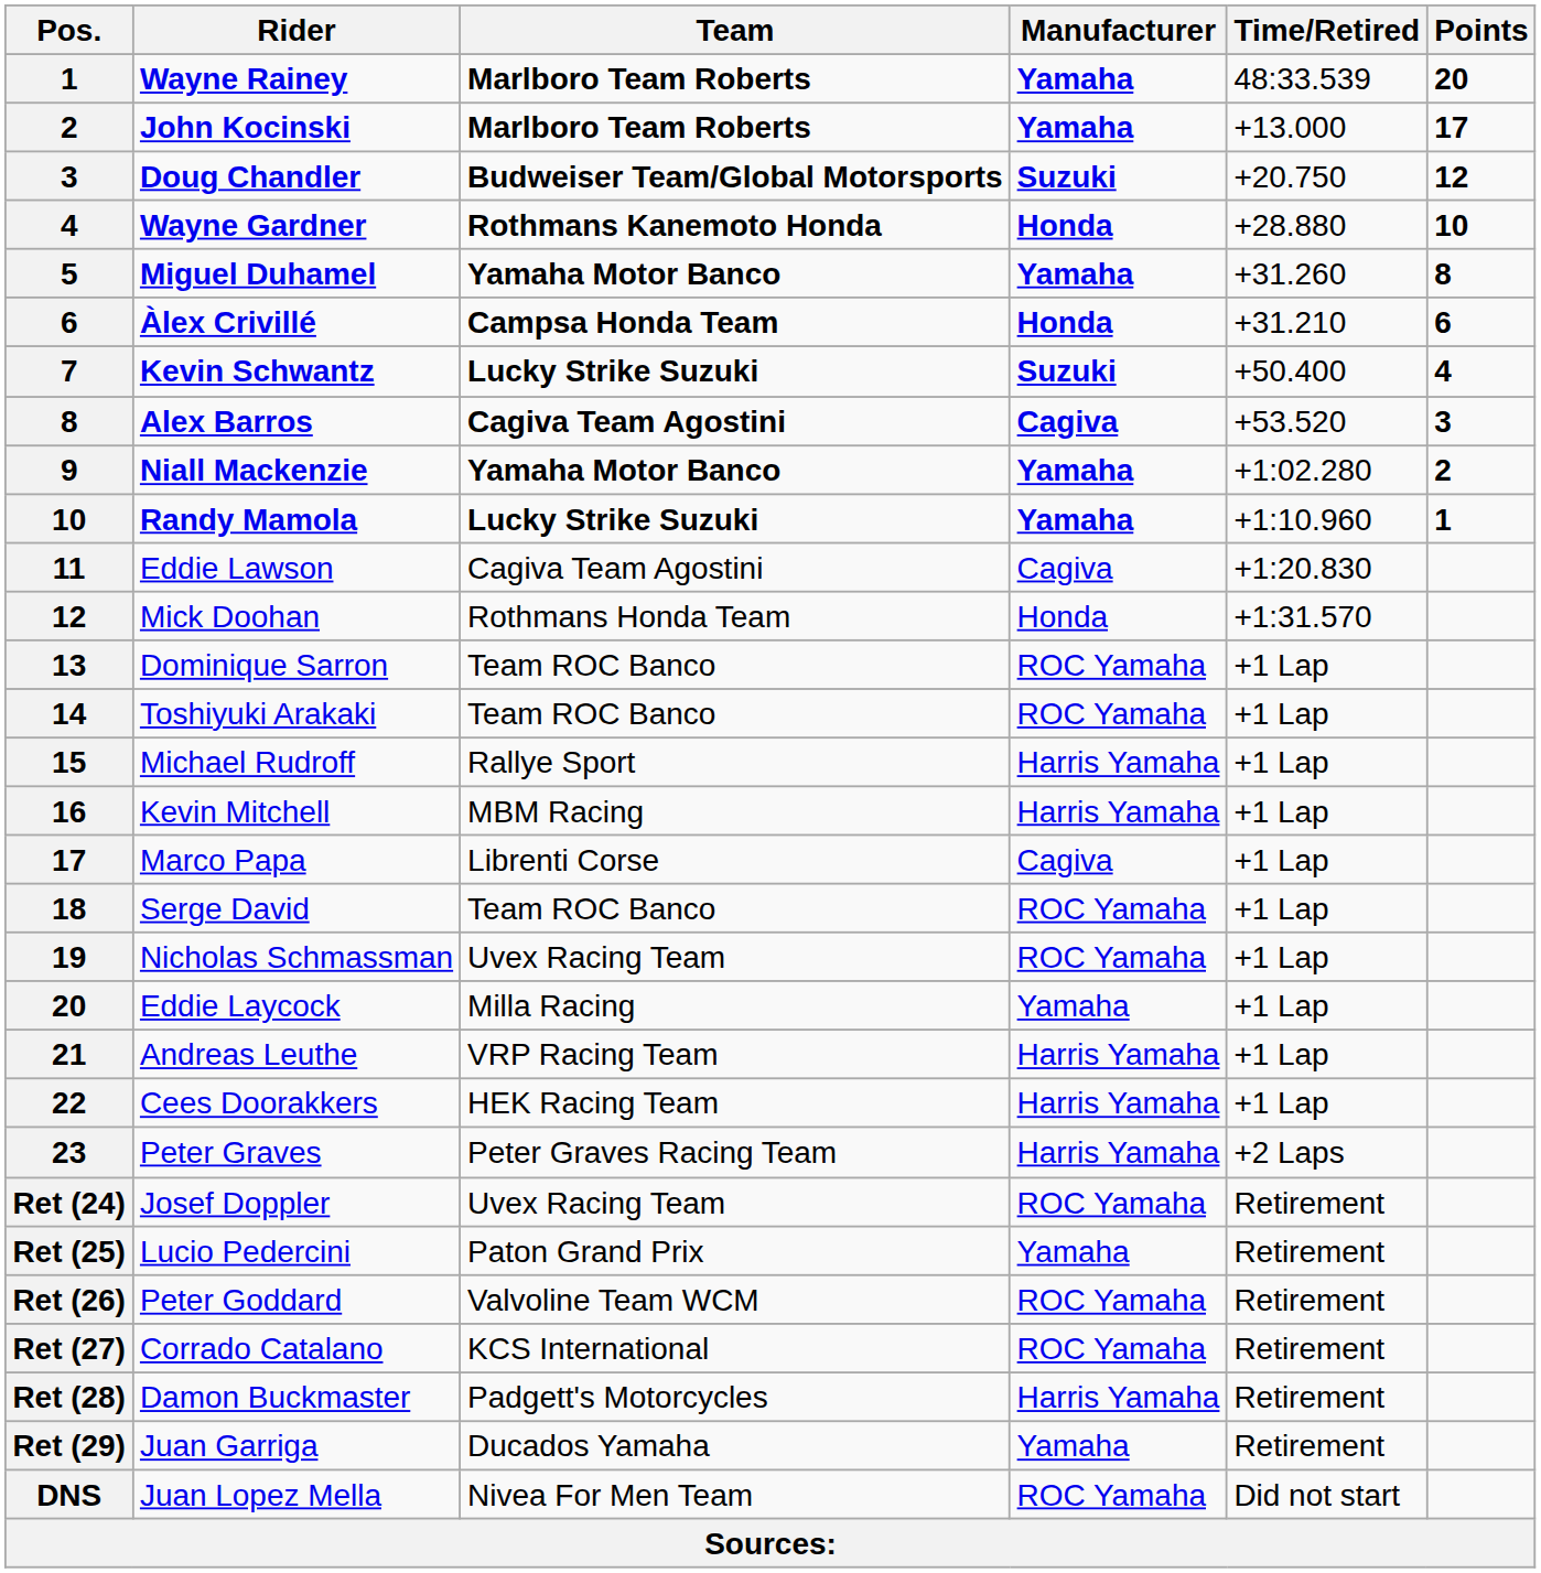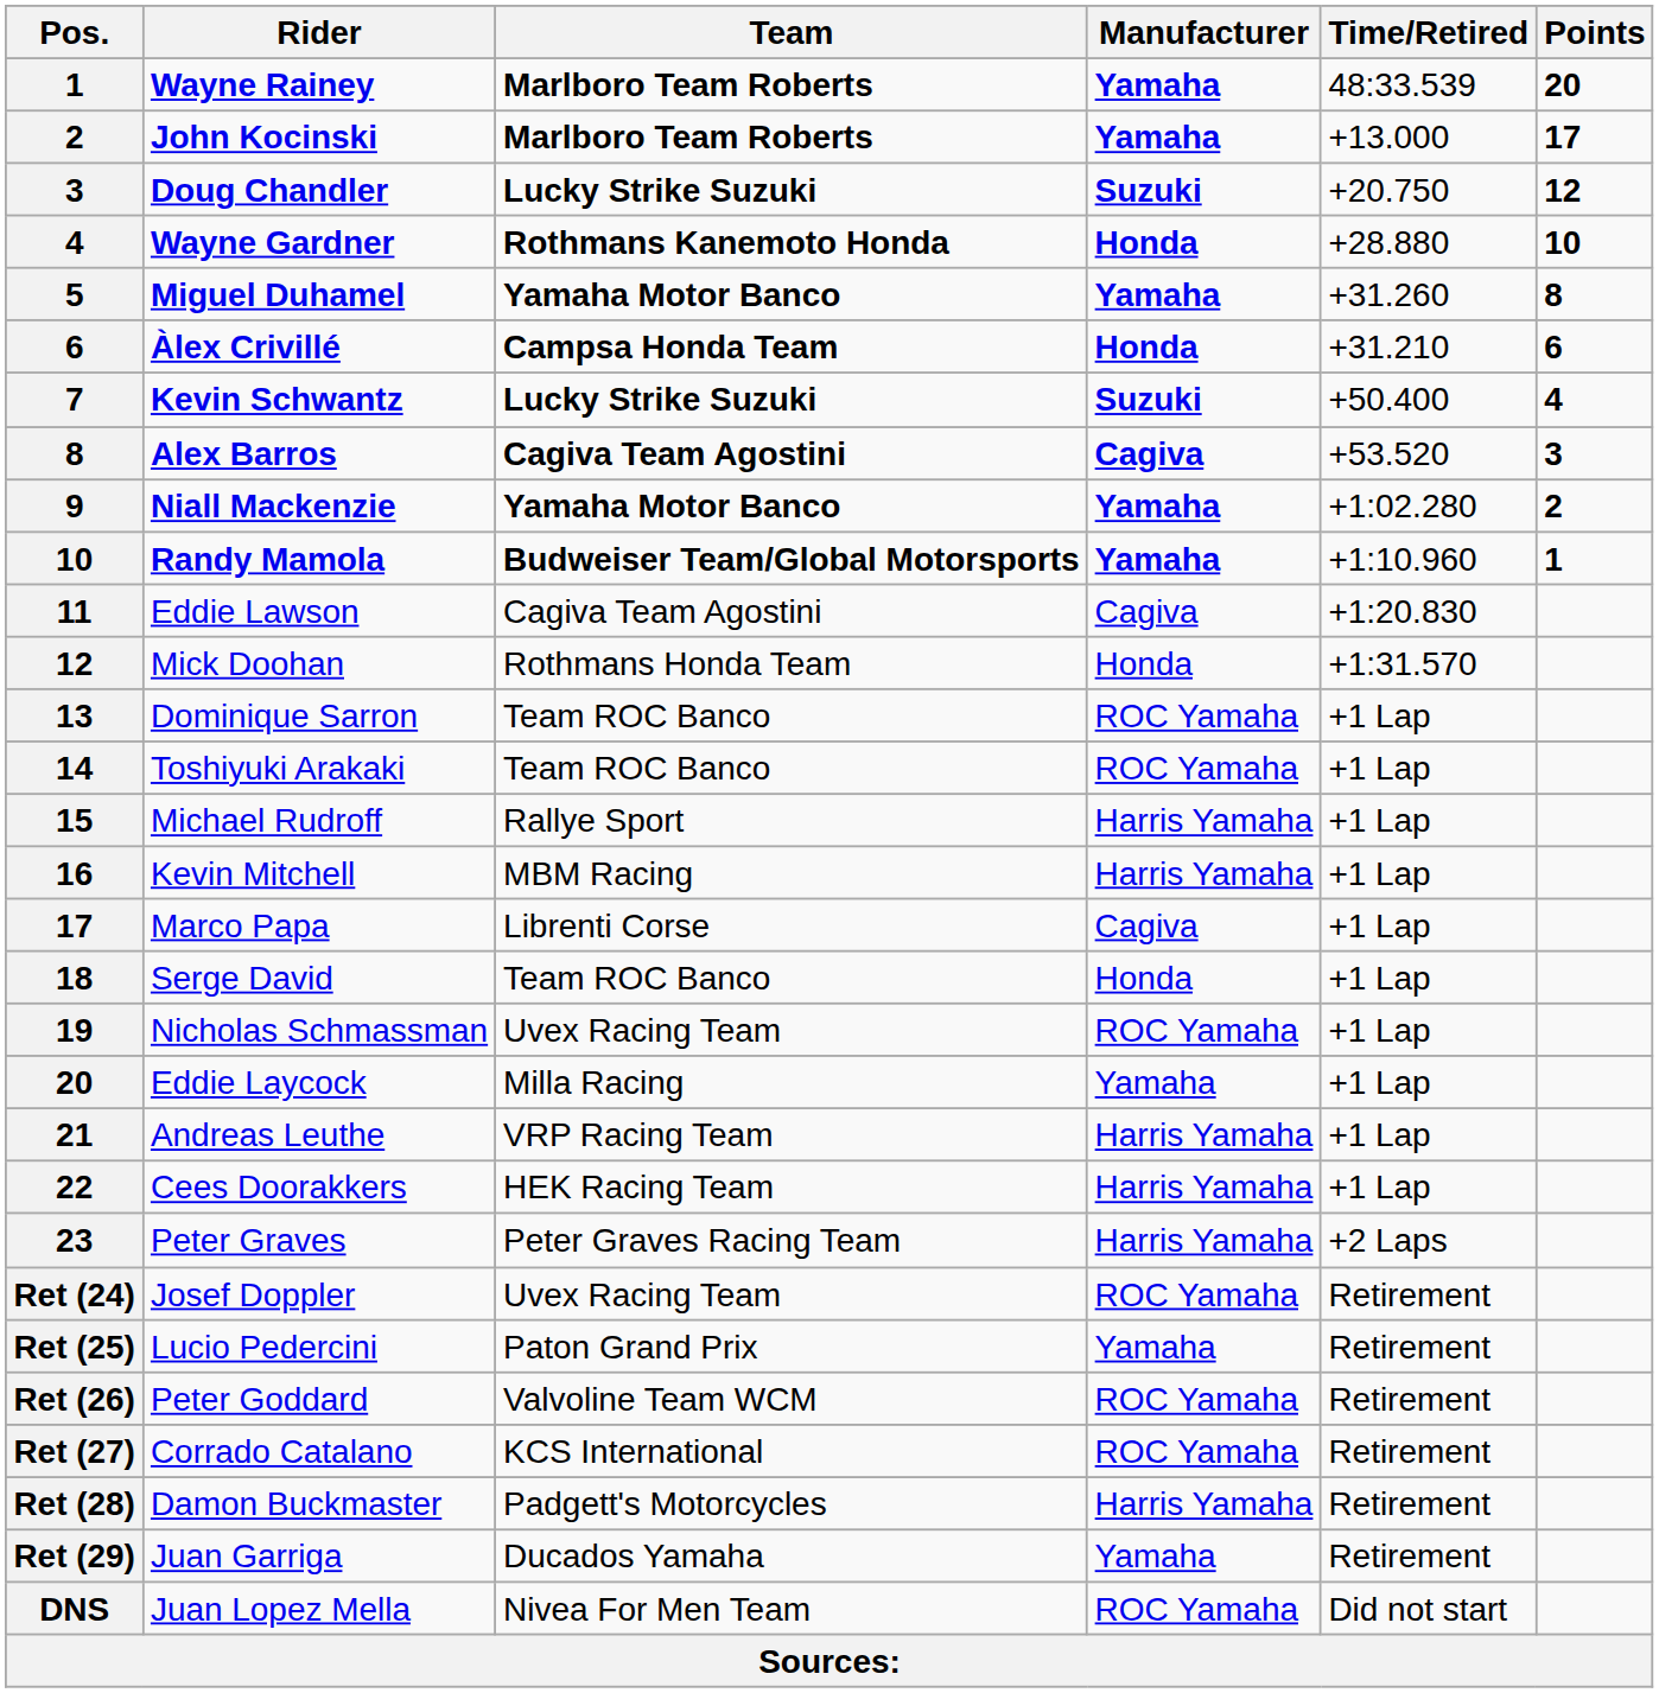 <table class="wikitable" style="font-size: 95%;">
 <tr>
 <th>Pos.</th>
 <th>Rider</th>
 <th>Team</th>
 <th>Manufacturer</th>
 <th>Time/Retired</th>
 <th>Points</th>
 </tr>
 <tr>
 <th>1</th>
 <td> <strong><a href='#'>Wayne Rainey</a></strong></td>
 <td><strong>Marlboro Team Roberts</strong></td>
 <td><strong><a href='#'>Yamaha</a></strong></td>
 <td>48:33.539</td>
 <td><strong>20</strong></td>
 </tr>
 <tr>
 <th>2</th>
 <td> <strong><a href='#'>John Kocinski</a></strong></td>
 <td><strong>Marlboro Team Roberts</strong></td>
 <td><strong><a href='#'>Yamaha</a></strong></td>
 <td>+13.000</td>
 <td><strong>17</strong></td>
 </tr>
 <tr>
 <th>3</th>
 <td> <strong><a href='#'>Doug Chandler</a></strong></td>
-<td><strong>Budweiser Team/Global Motorsports</strong></td>
+<td><strong>Lucky Strike Suzuki</strong></td>
 <td><strong><a href='#'>Suzuki</a></strong></td>
 <td>+20.750</td>
 <td><strong>12</strong></td>
 </tr>
 <tr>
 <th>4</th>
 <td> <strong><a href='#'>Wayne Gardner</a></strong></td>
 <td><strong>Rothmans Kanemoto Honda</strong></td>
 <td><strong><a href='#'>Honda</a></strong></td>
 <td>+28.880</td>
 <td><strong>10</strong></td>
 </tr>
 <tr>
 <th>5</th>
 <td> <strong><a href='#'>Miguel Duhamel</a></strong></td>
 <td><strong>Yamaha Motor Banco</strong></td>
 <td><strong><a href='#'>Yamaha</a></strong></td>
 <td>+31.260</td>
 <td><strong>8</strong></td>
 </tr>
 <tr>
 <th>6</th>
 <td> <strong><a href='#'>Àlex Crivillé</a></strong></td>
 <td><strong>Campsa Honda Team</strong></td>
 <td><strong><a href='#'>Honda</a></strong></td>
 <td>+31.210</td>
 <td><strong>6</strong></td>
 </tr>
 <tr>
 <th>7</th>
 <td> <strong><a href='#'>Kevin Schwantz</a></strong></td>
 <td><strong>Lucky Strike Suzuki</strong></td>
 <td><strong><a href='#'>Suzuki</a></strong></td>
 <td>+50.400</td>
 <td><strong>4</strong></td>
 </tr>
 <tr>
 <th>8</th>
 <td> <strong><a href='#'>Alex Barros</a></strong></td>
 <td><strong>Cagiva Team Agostini</strong></td>
 <td><strong><a href='#'>Cagiva</a></strong></td>
 <td>+53.520</td>
 <td><strong>3</strong></td>
 </tr>
 <tr>
 <th>9</th>
 <td> <strong><a href='#'>Niall Mackenzie</a></strong></td>
 <td><strong>Yamaha Motor Banco</strong></td>
 <td><strong><a href='#'>Yamaha</a></strong></td>
 <td>+1:02.280</td>
 <td><strong>2</strong></td>
 </tr>
 <tr>
 <th>10</th>
 <td> <strong><a href='#'>Randy Mamola</a></strong></td>
-<td><strong>Lucky Strike Suzuki</strong></td>
+<td><strong>Budweiser Team/Global Motorsports</strong></td>
 <td><strong><a href='#'>Yamaha</a></strong></td>
 <td>+1:10.960</td>
 <td><strong>1</strong></td>
 </tr>
 <tr>
 <th>11</th>
 <td> <a href='#'>Eddie Lawson</a></td>
 <td>Cagiva Team Agostini</td>
 <td><a href='#'>Cagiva</a></td>
 <td>+1:20.830</td>
 <td></td>
 </tr>
 <tr>
 <th>12</th>
 <td> <a href='#'>Mick Doohan</a></td>
 <td>Rothmans Honda Team</td>
 <td><a href='#'>Honda</a></td>
 <td>+1:31.570</td>
 <td></td>
 </tr>
 <tr>
 <th>13</th>
 <td> <a href='#'>Dominique Sarron</a></td>
 <td>Team ROC Banco</td>
 <td><a href='#'>ROC Yamaha</a></td>
 <td>+1 Lap</td>
 <td></td>
 </tr>
 <tr>
 <th>14</th>
 <td> <a href='#'>Toshiyuki Arakaki</a></td>
 <td>Team ROC Banco</td>
 <td><a href='#'>ROC Yamaha</a></td>
 <td>+1 Lap</td>
 <td></td>
 </tr>
 <tr>
 <th>15</th>
 <td> <a href='#'>Michael Rudroff</a></td>
 <td>Rallye Sport</td>
 <td><a href='#'>Harris Yamaha</a></td>
 <td>+1 Lap</td>
 <td></td>
 </tr>
 <tr>
 <th>16</th>
 <td> <a href='#'>Kevin Mitchell</a></td>
 <td>MBM Racing</td>
 <td><a href='#'>Harris Yamaha</a></td>
 <td>+1 Lap</td>
 <td></td>
 </tr>
 <tr>
 <th>17</th>
 <td> <a href='#'>Marco Papa</a></td>
 <td>Librenti Corse</td>
 <td><a href='#'>Cagiva</a></td>
 <td>+1 Lap</td>
 <td></td>
 </tr>
 <tr>
 <th>18</th>
 <td> <a href='#'>Serge David</a></td>
 <td>Team ROC Banco</td>
-<td><a href='#'>ROC Yamaha</a></td>
+<td><a href='#'>Honda</a></td>
 <td>+1 Lap</td>
 <td></td>
 </tr>
 <tr>
 <th>19</th>
 <td> <a href='#'>Nicholas Schmassman</a></td>
 <td>Uvex Racing Team</td>
 <td><a href='#'>ROC Yamaha</a></td>
 <td>+1 Lap</td>
 <td></td>
 </tr>
 <tr>
 <th>20</th>
 <td> <a href='#'>Eddie Laycock</a></td>
 <td>Milla Racing</td>
 <td><a href='#'>Yamaha</a></td>
 <td>+1 Lap</td>
 <td></td>
 </tr>
 <tr>
 <th>21</th>
 <td> <a href='#'>Andreas Leuthe</a></td>
 <td>VRP Racing Team</td>
 <td><a href='#'>Harris Yamaha</a></td>
 <td>+1 Lap</td>
 <td></td>
 </tr>
 <tr>
 <th>22</th>
 <td> <a href='#'>Cees Doorakkers</a></td>
 <td>HEK Racing Team</td>
 <td><a href='#'>Harris Yamaha</a></td>
 <td>+1 Lap</td>
 <td></td>
 </tr>
 <tr>
 <th>23</th>
 <td> <a href='#'>Peter Graves</a></td>
 <td>Peter Graves Racing Team</td>
 <td><a href='#'>Harris Yamaha</a></td>
 <td>+2 Laps</td>
 <td></td>
 </tr>
 <tr>
 <th>Ret (24)</th>
 <td> <a href='#'>Josef Doppler</a></td>
 <td>Uvex Racing Team</td>
 <td><a href='#'>ROC Yamaha</a></td>
 <td>Retirement</td>
 <td></td>
 </tr>
 <tr>
 <th>Ret (25)</th>
 <td> <a href='#'>Lucio Pedercini</a></td>
 <td>Paton Grand Prix</td>
 <td><a href='#'>Yamaha</a></td>
 <td>Retirement</td>
 <td></td>
 </tr>
 <tr>
 <th>Ret (26)</th>
 <td> <a href='#'>Peter Goddard</a></td>
 <td>Valvoline Team WCM</td>
 <td><a href='#'>ROC Yamaha</a></td>
 <td>Retirement</td>
 <td></td>
 </tr>
 <tr>
 <th>Ret (27)</th>
 <td> <a href='#'>Corrado Catalano</a></td>
 <td>KCS International</td>
 <td><a href='#'>ROC Yamaha</a></td>
 <td>Retirement</td>
 <td></td>
 </tr>
 <tr>
 <th>Ret (28)</th>
 <td> <a href='#'>Damon Buckmaster</a></td>
 <td>Padgett's Motorcycles</td>
 <td><a href='#'>Harris Yamaha</a></td>
 <td>Retirement</td>
 <td></td>
 </tr>
 <tr>
 <th>Ret (29)</th>
 <td> <a href='#'>Juan Garriga</a></td>
 <td>Ducados Yamaha</td>
 <td><a href='#'>Yamaha</a></td>
 <td>Retirement</td>
 <td></td>
 </tr>
 <tr>
 <th>DNS</th>
 <td> <a href='#'>Juan Lopez Mella</a></td>
 <td>Nivea For Men Team</td>
 <td><a href='#'>ROC Yamaha</a></td>
 <td>Did not start</td>
 <td></td>
 </tr>
 <tr>
 <th colspan=8>Sources:</th>
 </tr>
 </table>
